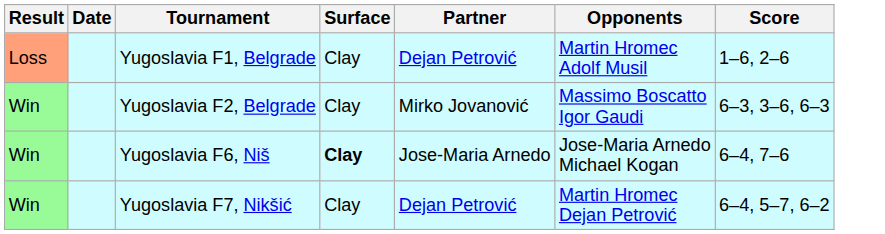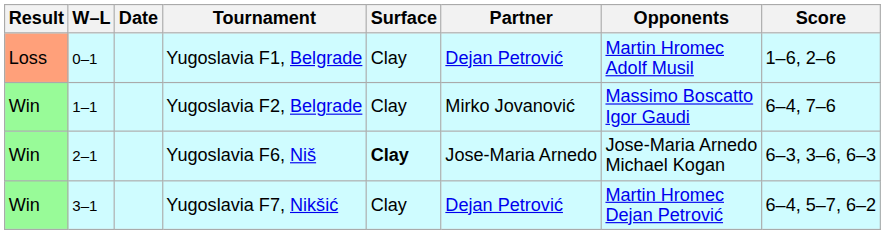 <table class="sortable wikitable">
 <tr>
 <th>Result</th>
+<th class="unsortable">W–L</th>
 <th>Date</th>
 <th>Tournament</th>
 <th>Surface</th>
 <th>Partner</th>
 <th>Opponents</th>
 <th class="unsortable">Score</th>
 </tr>
 <tr style="background:#cffcff;">
 <td style="background:#ffa07a;">Loss</td>
+<td><small>0–1</small></td>
 <td></td>
 <td>Yugoslavia F1, <a href='#'>Belgrade</a></td>
 <td>Clay</td>
 <td> <a href='#'>Dejan Petrović</a></td>
 <td> <a href='#'>Martin Hromec</a> <br>  <a href='#'>Adolf Musil</a></td>
 <td>1–6, 2–6</td>
 </tr>
 <tr style="background:#cffcff;">
 <td style="background:#98fb98;">Win</td>
+<td><small>1–1</small></td>
 <td></td>
 <td>Yugoslavia F2, <a href='#'>Belgrade</a></td>
 <td>Clay</td>
 <td> Mirko Jovanović</td>
 <td> <a href='#'>Massimo Boscatto</a> <br>  <a href='#'>Igor Gaudi</a></td>
-<td>6–3, 3–6, 6–3</td>
+<td>6–4, 7–6</td>
 </tr>
 <tr style="background:#cffcff;">
 <td style="background:#98fb98;">Win</td>
+<td><small>2–1</small></td>
 <td></td>
 <td>Yugoslavia F6, <a href='#'>Niš</a></td>
 <td><strong>Clay</strong></td>
 <td> Jose-Maria Arnedo</td>
 <td> Jose-Maria Arnedo <br>  Michael Kogan</td>
-<td>6–4, 7–6</td>
+<td>6–3, 3–6, 6–3</td>
 </tr>
 <tr style="background:#cffcff;">
 <td style="background:#98fb98;">Win</td>
+<td><small>3–1</small></td>
 <td></td>
 <td>Yugoslavia F7, <a href='#'>Nikšić</a></td>
 <td>Clay</td>
 <td> <a href='#'>Dejan Petrović</a></td>
 <td> <a href='#'>Martin Hromec</a> <br>  <a href='#'>Dejan Petrović</a></td>
 <td>6–4, 5–7, 6–2</td>
 </tr>
 </table>
